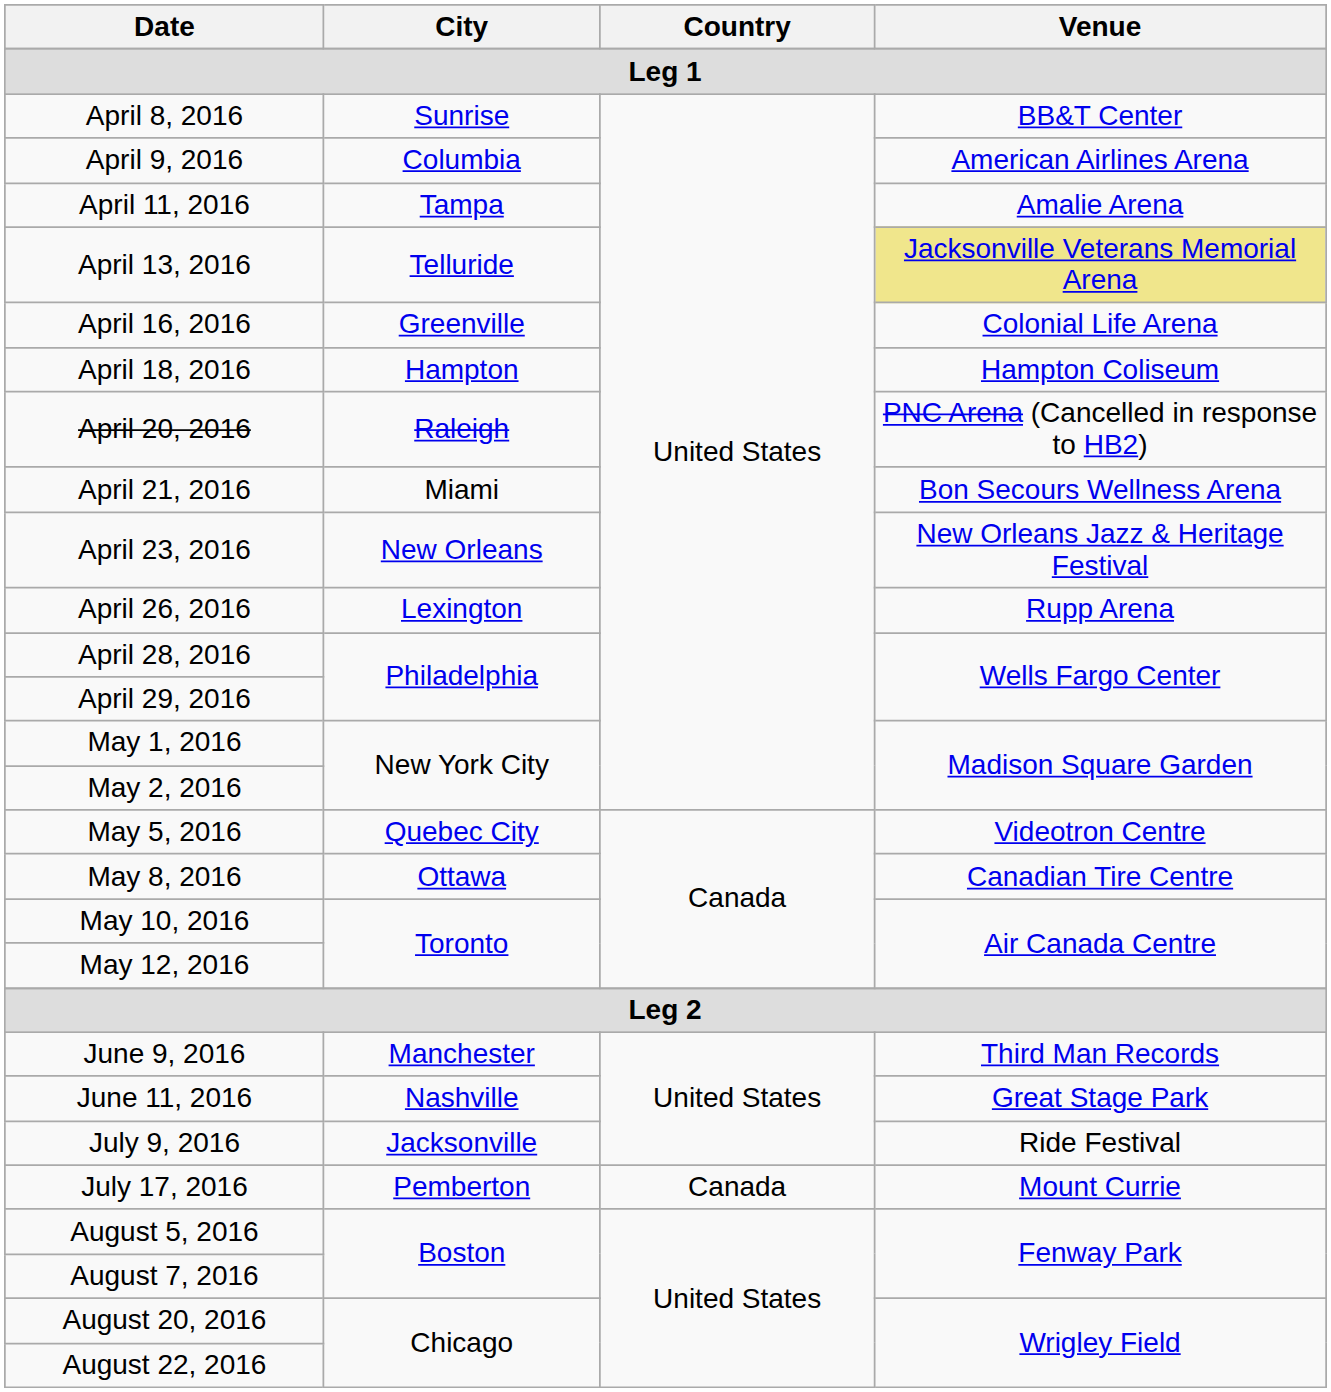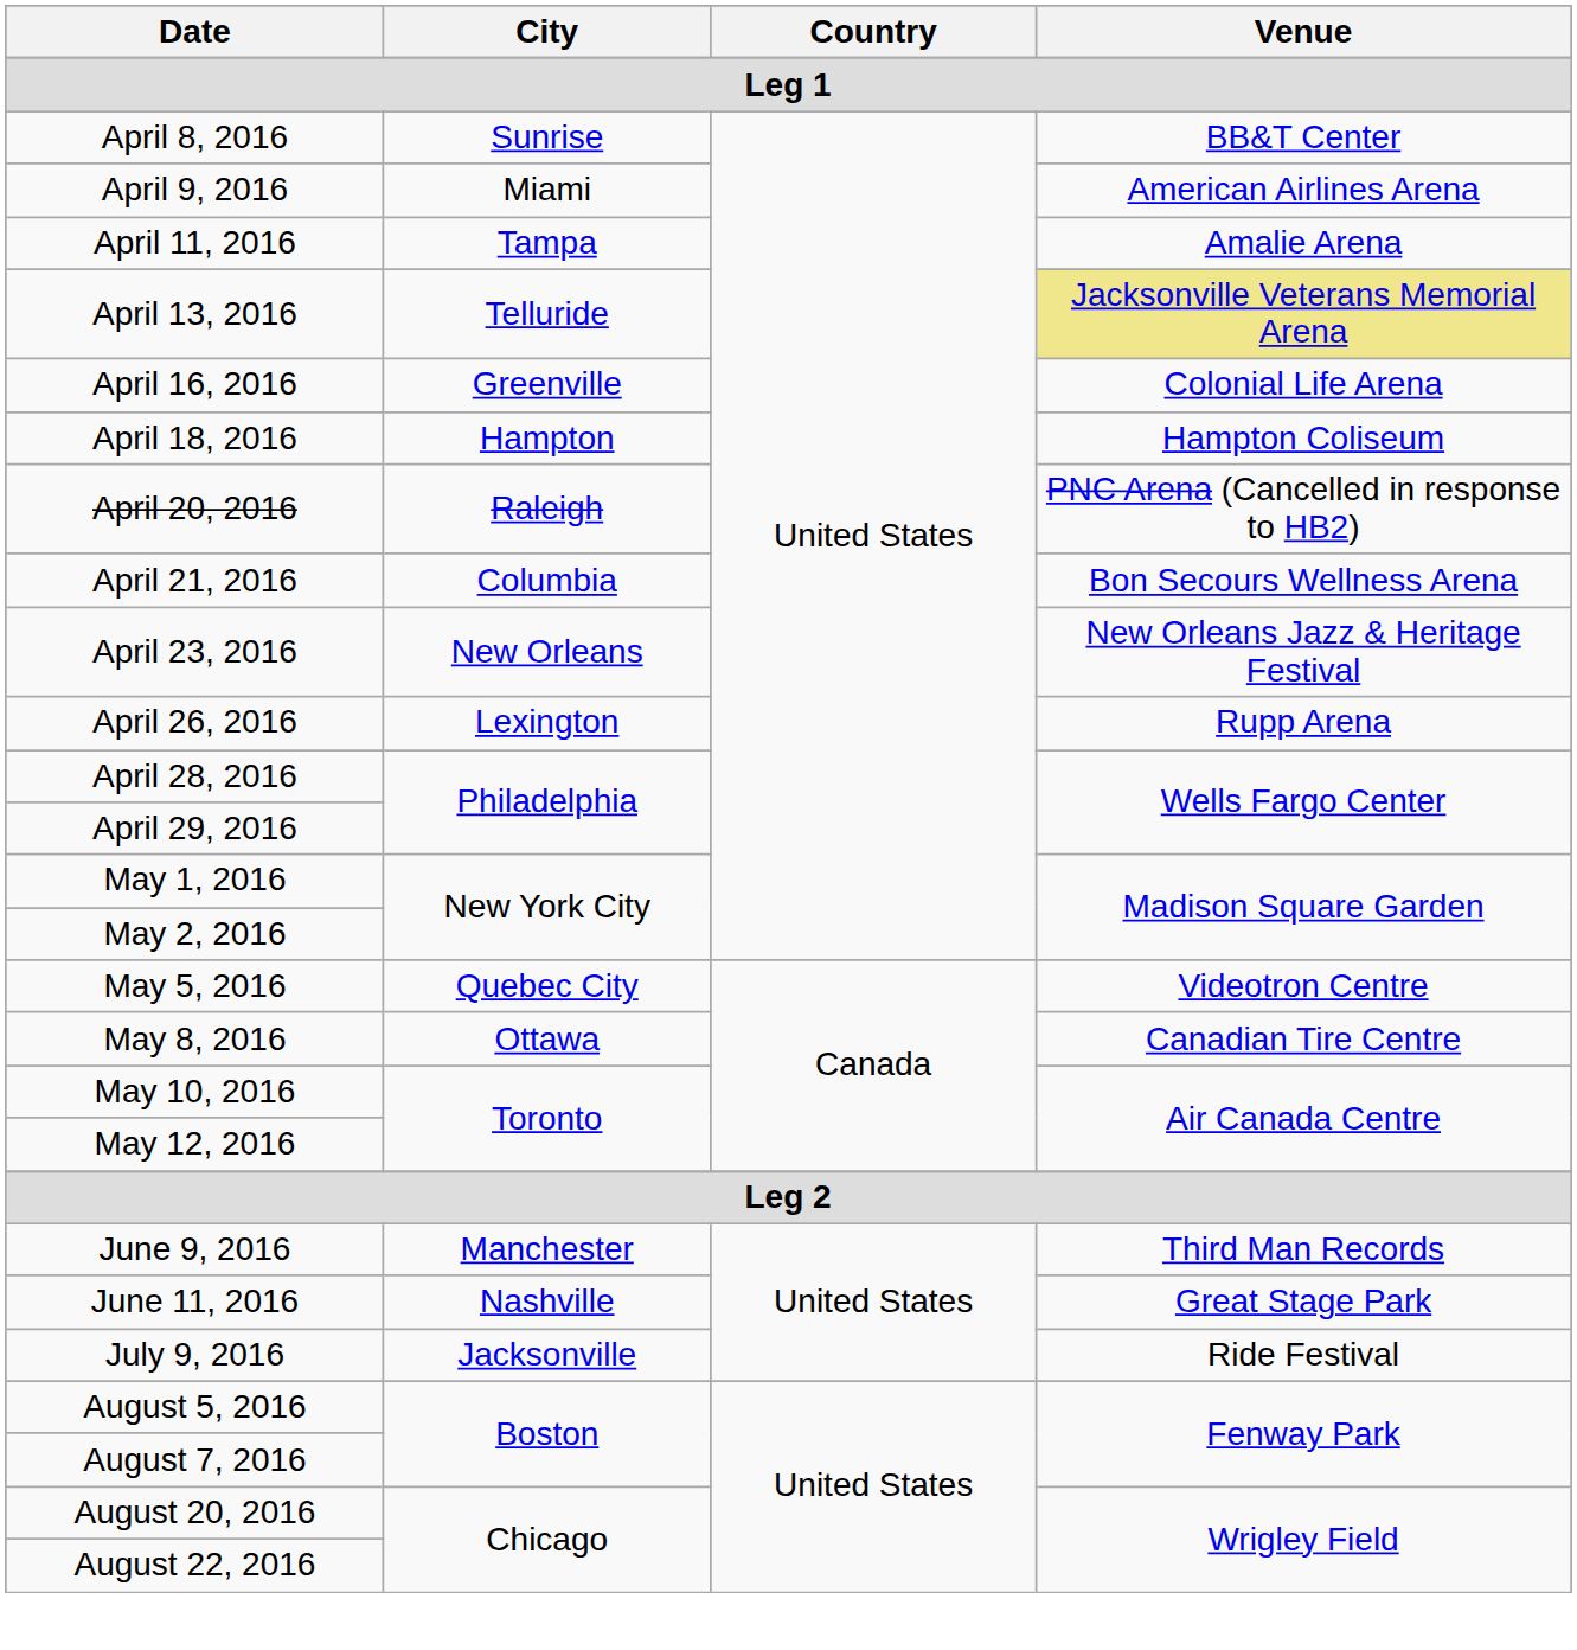 <table class="wikitable" style="text-align:center;">
 <tr>
 <th width="175">Date</th>
 <th width="150">City</th>
 <th width="150">Country</th>
 <th width="250">Venue</th>
 </tr>
 <tr>
 </tr>
 <tr style="background:#ddd;">
 <td colspan="4"><strong>Leg 1</strong></td>
 </tr>
 <tr>
 <td>April 8, 2016</td>
 <td><a href='#'>Sunrise</a></td>
 <td rowspan="14">United States</td>
 <td><a href='#'>BB&T Center</a></td>
 </tr>
 <tr>
 <td>April 9, 2016</td>
-<td><a href='#'>Columbia</a></td>
+<td>Miami</td>
 <td><a href='#'>American Airlines Arena</a></td>
 </tr>
 <tr>
 <td>April 11, 2016</td>
 <td><a href='#'>Tampa</a></td>
 <td><a href='#'>Amalie Arena</a></td>
 </tr>
 <tr>
 <td>April 13, 2016</td>
 <td><a href='#'>Telluride</a></td>
 <td style="background: khaki;"><a href='#'>Jacksonville Veterans Memorial Arena</a></td>
 </tr>
 <tr>
 <td>April 16, 2016</td>
 <td><a href='#'>Greenville</a></td>
 <td><a href='#'>Colonial Life Arena</a></td>
 </tr>
 <tr>
 <td>April 18, 2016</td>
 <td><a href='#'>Hampton</a></td>
 <td><a href='#'>Hampton Coliseum</a></td>
 </tr>
 <tr>
 <td><s>April 20, 2016</s></td>
 <td><a href='#'><s>Raleigh</s></a></td>
 <td><a href='#'><s>PNC Arena</s></a> (Cancelled in response to <a href='#'>HB2</a>)</td>
 </tr>
 <tr>
 <td>April 21, 2016</td>
-<td>Miami</td>
+<td><a href='#'>Columbia</a></td>
 <td><a href='#'>Bon Secours Wellness Arena</a></td>
 </tr>
 <tr>
 <td>April 23, 2016</td>
 <td><a href='#'>New Orleans</a></td>
 <td><a href='#'>New Orleans Jazz & Heritage Festival</a></td>
 </tr>
 <tr>
 <td>April 26, 2016</td>
 <td><a href='#'>Lexington</a></td>
 <td><a href='#'>Rupp Arena</a></td>
 </tr>
 <tr>
 <td>April 28, 2016</td>
 <td rowspan="2"><a href='#'>Philadelphia</a></td>
 <td rowspan="2"><a href='#'>Wells Fargo Center</a></td>
 </tr>
 <tr>
 <td>April 29, 2016</td>
 </tr>
 <tr>
 <td>May 1, 2016</td>
 <td rowspan="2">New York City</td>
 <td rowspan="2"><a href='#'>Madison Square Garden</a></td>
 </tr>
 <tr>
 <td>May 2, 2016</td>
 </tr>
 <tr>
 <td>May 5, 2016</td>
 <td><a href='#'>Quebec City</a></td>
 <td rowspan="4">Canada</td>
 <td><a href='#'>Videotron Centre</a></td>
 </tr>
 <tr>
 <td>May 8, 2016</td>
 <td><a href='#'>Ottawa</a></td>
 <td><a href='#'>Canadian Tire Centre</a></td>
 </tr>
 <tr>
 <td>May 10, 2016</td>
 <td rowspan="2"><a href='#'>Toronto</a></td>
 <td rowspan="2"><a href='#'>Air Canada Centre</a></td>
 </tr>
 <tr>
 <td>May 12, 2016</td>
 </tr>
 <tr>
 </tr>
 <tr style="background:#ddd;">
 <td colspan="4"><strong>Leg 2</strong></td>
 </tr>
 <tr>
 <td>June 9, 2016</td>
 <td><a href='#'>Manchester</a></td>
 <td rowspan="3">United States</td>
 <td><a href='#'>Third Man Records</a></td>
 </tr>
 <tr>
 <td>June 11, 2016</td>
 <td><a href='#'>Nashville</a></td>
 <td><a href='#'>Great Stage Park</a></td>
 </tr>
 <tr>
 <td>July 9, 2016</td>
 <td><a href='#'>Jacksonville</a></td>
 <td>Ride Festival</td>
 </tr>
 <tr>
-<td>July 17, 2016</td>
-<td><a href='#'>Pemberton</a></td>
-<td>Canada</td>
-<td><a href='#'>Mount Currie</a></td>
-</tr>
-<tr>
 <td>August 5, 2016</td>
 <td rowspan="2"><a href='#'>Boston</a></td>
 <td rowspan="4">United States</td>
 <td rowspan="2"><a href='#'>Fenway Park</a></td>
 </tr>
 <tr>
 <td>August 7, 2016</td>
 </tr>
 <tr>
 <td>August 20, 2016</td>
 <td rowspan="2">Chicago</td>
 <td rowspan="2"><a href='#'>Wrigley Field</a></td>
 </tr>
 <tr>
 <td>August 22, 2016</td>
 </tr>
 </table>
